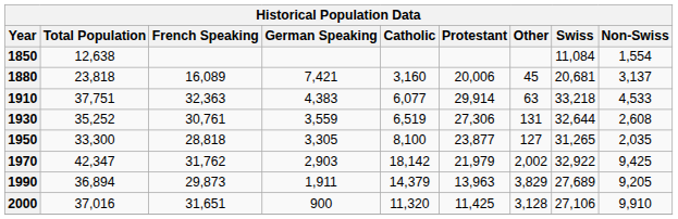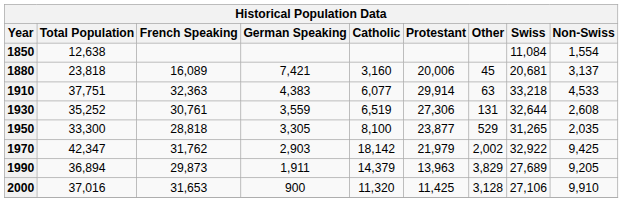 <table class="wikitable collapsible collapsed">
 <tr>
 <th colspan="12">Historical Population Data</th>
 </tr>
 <tr>
 <th>Year</th>
 <th>Total Population</th>
 <th>French Speaking</th>
 <th>German Speaking</th>
 <th>Catholic</th>
 <th>Protestant</th>
 <th>Other</th>
 <th>Swiss</th>
 <th>Non-Swiss</th>
 </tr>
 <tr>
 <th scope="row">1850</th>
 <td align="center">12,638</td>
 <td align="center"></td>
 <td align="center"></td>
 <td align="center"></td>
 <td align="center"></td>
 <td align="center"></td>
 <td align="center">11,084</td>
 <td align="center">1,554</td>
 </tr>
 <tr>
 <th scope="row">1880</th>
 <td align="center">23,818</td>
 <td align="center">16,089</td>
 <td align="center">7,421</td>
 <td align="center">3,160</td>
 <td align="center">20,006</td>
 <td align="center">45</td>
 <td align="center">20,681</td>
 <td align="center">3,137</td>
 </tr>
 <tr>
 <th scope="row">1910</th>
 <td align="center">37,751</td>
 <td align="center">32,363</td>
 <td align="center">4,383</td>
 <td align="center">6,077</td>
 <td align="center">29,914</td>
 <td align="center">63</td>
 <td align="center">33,218</td>
 <td align="center">4,533</td>
 </tr>
 <tr>
 <th scope="row">1930</th>
 <td align="center">35,252</td>
 <td align="center">30,761</td>
 <td align="center">3,559</td>
 <td align="center">6,519</td>
 <td align="center">27,306</td>
 <td align="center">131</td>
 <td align="center">32,644</td>
 <td align="center">2,608</td>
 </tr>
 <tr>
 <th scope="row">1950</th>
 <td align="center">33,300</td>
 <td align="center">28,818</td>
 <td align="center">3,305</td>
 <td align="center">8,100</td>
 <td align="center">23,877</td>
-<td align="center">127</td>
+<td align="center">529</td>
 <td align="center">31,265</td>
 <td align="center">2,035</td>
 </tr>
 <tr>
 <th scope="row">1970</th>
 <td align="center">42,347</td>
 <td align="center">31,762</td>
 <td align="center">2,903</td>
 <td align="center">18,142</td>
 <td align="center">21,979</td>
 <td align="center">2,002</td>
 <td align="center">32,922</td>
 <td align="center">9,425</td>
 </tr>
 <tr>
 <th scope="row">1990</th>
 <td align="center">36,894</td>
 <td align="center">29,873</td>
 <td align="center">1,911</td>
 <td align="center">14,379</td>
 <td align="center">13,963</td>
 <td align="center">3,829</td>
 <td align="center">27,689</td>
 <td align="center">9,205</td>
 </tr>
 <tr>
 <th scope="row">2000</th>
 <td align="center">37,016</td>
-<td align="center">31,651</td>
+<td align="center">31,653</td>
 <td align="center">900</td>
 <td align="center">11,320</td>
 <td align="center">11,425</td>
 <td align="center">3,128</td>
 <td align="center">27,106</td>
 <td align="center">9,910</td>
 </tr>
 <tr>
 </tr>
 </table>
